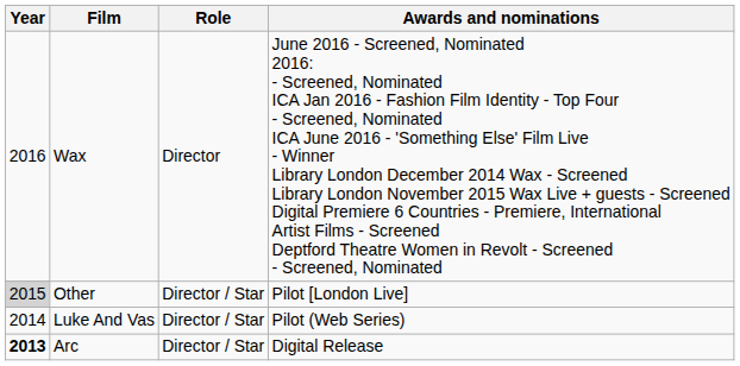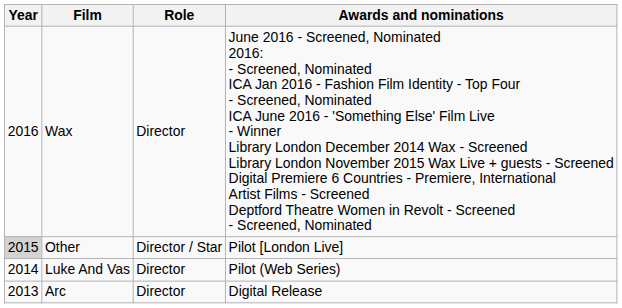 <table class="wikitable">
 <tr>
 <th>Year</th>
 <th>Film</th>
 <th>Role</th>
 <th>Awards and nominations</th>
 </tr>
 <tr>
 <td>2016</td>
 <td>Wax</td>
 <td>Director</td>
 <td> June 2016 - Screened, Nominated <br>  2016:  <br>  - Screened, Nominated <br> ICA Jan 2016 - Fashion Film Identity - Top Four<br>  - Screened, Nominated <br>ICA June 2016 - 'Something Else' Film Live <br>  - Winner <br> Library London December 2014 Wax - Screened<br>Library London November 2015 Wax Live + guests - Screened<br> Digital Premiere 6 Countries - Premiere, International<br> Artist Films - Screened<br>Deptford Theatre Women in Revolt - Screened<br> - Screened, Nominated</td>
 </tr>
 <tr>
 <td style="background: lightgrey;">2015</td>
 <td>Other</td>
 <td>Director / Star</td>
 <td>Pilot [London Live]</td>
 </tr>
 <tr>
 <td>2014</td>
 <td>Luke And Vas</td>
-<td>Director / Star</td>
+<td>Director</td>
 <td>Pilot (Web Series)</td>
 </tr>
 <tr>
-<td><strong>2013</strong></td>
+<td>2013</td>
 <td>Arc</td>
-<td>Director / Star</td>
+<td>Director</td>
 <td>Digital Release</td>
 </tr>
 </table>
